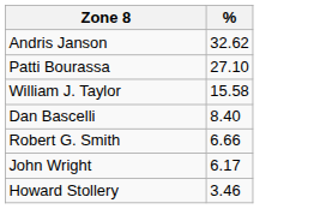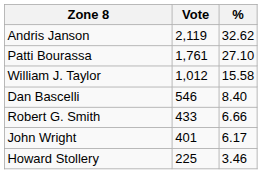 <table class="wikitable">
 <tr>
 <th bgcolor="#DDDDFF" width="200px">Zone 8</th>
+<th bgcolor="#DDDDFF" width="50px">Vote</th>
 <th bgcolor="#DDDDFF" width="30px">%</th>
 </tr>
 <tr>
 <td>Andris Janson</td>
+<td>2,119</td>
 <td>32.62</td>
 </tr>
 <tr>
 <td>Patti Bourassa</td>
+<td>1,761</td>
 <td>27.10</td>
 </tr>
 <tr>
 <td>William J. Taylor</td>
+<td>1,012</td>
 <td>15.58</td>
 </tr>
 <tr>
 <td>Dan Bascelli</td>
+<td>546</td>
 <td>8.40</td>
 </tr>
 <tr>
 <td>Robert G. Smith</td>
+<td>433</td>
 <td>6.66</td>
 </tr>
 <tr>
 <td>John Wright</td>
+<td>401</td>
 <td>6.17</td>
 </tr>
 <tr>
 <td>Howard Stollery</td>
+<td>225</td>
 <td>3.46</td>
 </tr>
 </table>
